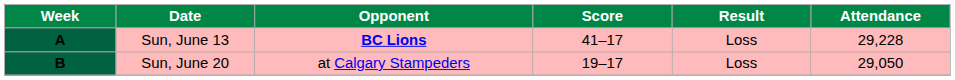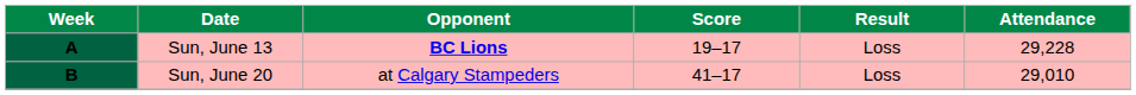 <table class="wikitable sortable">
 <tr>
 <th style="background:#008748;color:white;"   width="8%">Week</th>
 <th style="background:#008748;color:White;"   width="10%">Date</th>
 <th style="background:#008748;color:White;"   width="20%">Opponent</th>
 <th style="background:#008748;color:White;"   width="10%">Score</th>
 <th style="background:#008748;color:White;"   width="10%">Result</th>
 <th style="background:#008748;color:White;"   width="10%">Attendance</th>
 </tr>
 <tr align="center" bgcolor="#ffbbbb">
 <th style="text-align:center; background:#006241;"><span><strong>A</strong></span></th>
 <td>Sun, June 13</td>
 <td><strong><a href='#'>BC Lions</a></strong></td>
-<td>41–17</td>
+<td>19–17</td>
 <td>Loss</td>
 <td>29,228</td>
 </tr>
 <tr align="center" bgcolor="#ffbbbb">
 <th style="text-align:center; background:#006241;"><span><strong>B</strong></span></th>
 <td>Sun, June 20</td>
 <td>at <a href='#'>Calgary Stampeders</a></td>
-<td>19–17</td>
+<td>41–17</td>
 <td>Loss</td>
-<td>29,050</td>
+<td>29,010</td>
 </tr>
 <tr>
 </tr>
 </table>
